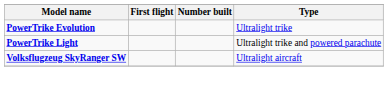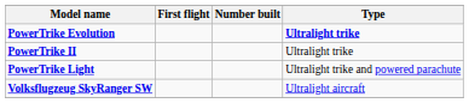 <table class="wikitable" align=center style="font-size:90%;">
 <tr>
 </tr>
 <tr style="background:#efefef;">
 <th>Model name</th>
 <th>First flight</th>
 <th>Number built</th>
 <th>Type</th>
 </tr>
 <tr>
 <td align=left><strong><a href='#'>PowerTrike Evolution</a></strong></td>
 <td align=center></td>
 <td align=center></td>
-<td align=left><a href='#'>Ultralight trike</a></td>
+<td align=left><strong><a href='#'>Ultralight trike</a></strong></td>
+</tr>
+<tr>
+<td align=left><strong><a href='#'>PowerTrike II</a></strong></td>
+<td align=center></td>
+<td align=center></td>
+<td align=left>Ultralight trike</td>
 </tr>
 <tr>
 <td align=left><strong><a href='#'>PowerTrike Light</a></strong></td>
 <td align=center></td>
 <td align=center></td>
 <td align=left>Ultralight trike and <a href='#'>powered parachute</a></td>
 </tr>
 <tr>
 <td align=left><strong><a href='#'>Volksflugzeug SkyRanger SW</a></strong></td>
 <td align=center></td>
 <td align=center></td>
 <td align=left><a href='#'>Ultralight aircraft</a></td>
 </tr>
 <tr>
 </tr>
 </table>
